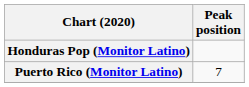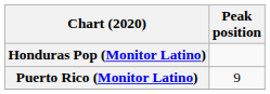 <table class="wikitable sortable plainrowheaders" style="text-align:center">
 <tr>
 <th scope="col">Chart (2020)</th>
 <th scope="col">Peak<br>position</th>
 </tr>
 <tr>
 <th scope="row">Honduras Pop (<a href='#'>Monitor Latino</a>)</th>
 <td></td>
 </tr>
 <tr>
 <th scope="row">Puerto Rico (<a href='#'>Monitor Latino</a>)</th>
-<td>7</td>
+<td>9</td>
 </tr>
 <tr>
 </tr>
 </table>
